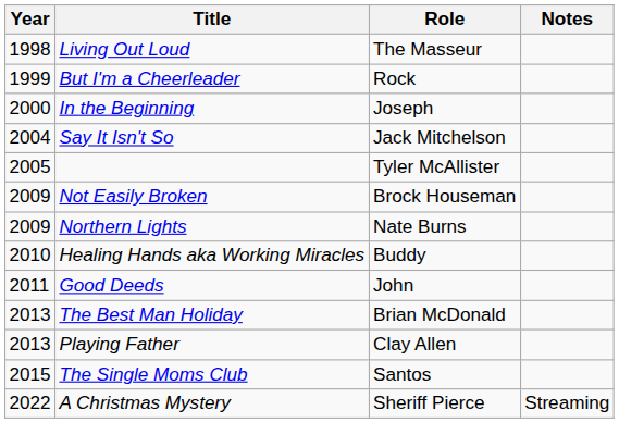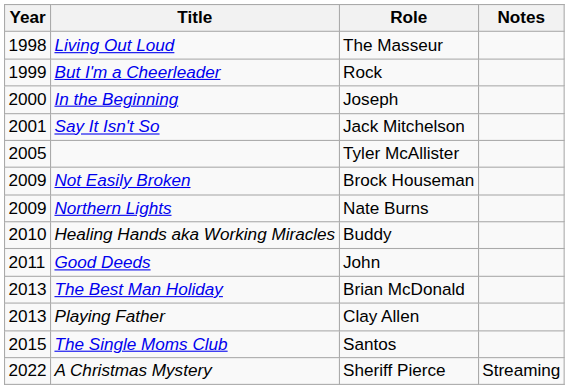 <table class="wikitable sortable">
 <tr>
 <th scope="col">Year</th>
 <th scope="col">Title</th>
 <th scope="col">Role</th>
 <th class="unsortable">Notes</th>
 </tr>
 <tr>
 <td>1998</td>
 <td><em><a href='#'>Living Out Loud</a></em></td>
 <td>The Masseur</td>
 <td></td>
 </tr>
 <tr>
 <td>1999</td>
 <td><em><a href='#'>But I'm a Cheerleader</a></em></td>
 <td>Rock</td>
 <td></td>
 </tr>
 <tr>
 <td>2000</td>
 <td><em><a href='#'>In the Beginning</a></em></td>
 <td>Joseph</td>
 <td></td>
 </tr>
 <tr>
-<td>2004</td>
+<td>2001</td>
 <td><em><a href='#'>Say It Isn't So</a></em></td>
 <td>Jack Mitchelson</td>
 <td></td>
 </tr>
 <tr>
 <td>2005</td>
 <td><em></em></td>
 <td>Tyler McAllister</td>
 <td></td>
 </tr>
 <tr>
 <td>2009</td>
 <td><em><a href='#'>Not Easily Broken</a></em></td>
 <td>Brock Houseman</td>
 <td></td>
 </tr>
 <tr>
 <td>2009</td>
 <td><em><a href='#'>Northern Lights</a></em></td>
 <td>Nate Burns</td>
 <td></td>
 </tr>
 <tr>
 <td>2010</td>
 <td><em>Healing Hands aka Working Miracles</em></td>
 <td>Buddy</td>
 <td></td>
 </tr>
 <tr>
 <td>2011</td>
 <td><em><a href='#'>Good Deeds</a></em></td>
 <td>John</td>
 <td></td>
 </tr>
 <tr>
 <td>2013</td>
 <td><em><a href='#'>The Best Man Holiday</a></em></td>
 <td>Brian McDonald</td>
 <td></td>
 </tr>
 <tr>
 <td>2013</td>
 <td><em>Playing Father</em></td>
 <td>Clay Allen</td>
 <td></td>
 </tr>
 <tr>
 <td>2015</td>
 <td><em><a href='#'>The Single Moms Club</a></em></td>
 <td>Santos</td>
 <td></td>
 </tr>
 <tr>
 <td>2022</td>
 <td><em>A Christmas Mystery</em></td>
 <td>Sheriff Pierce</td>
 <td>Streaming</td>
 </tr>
 </table>
